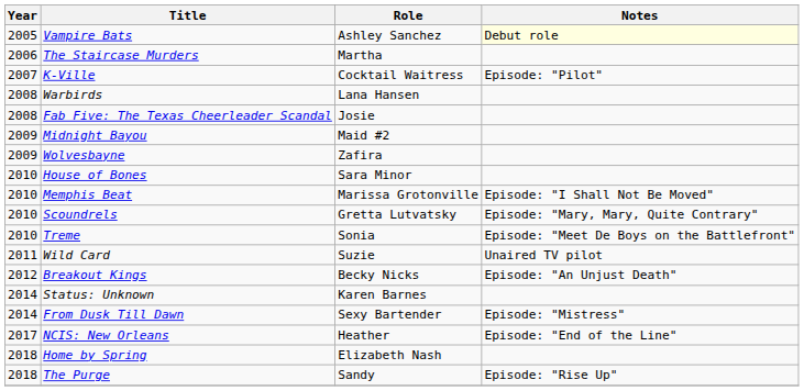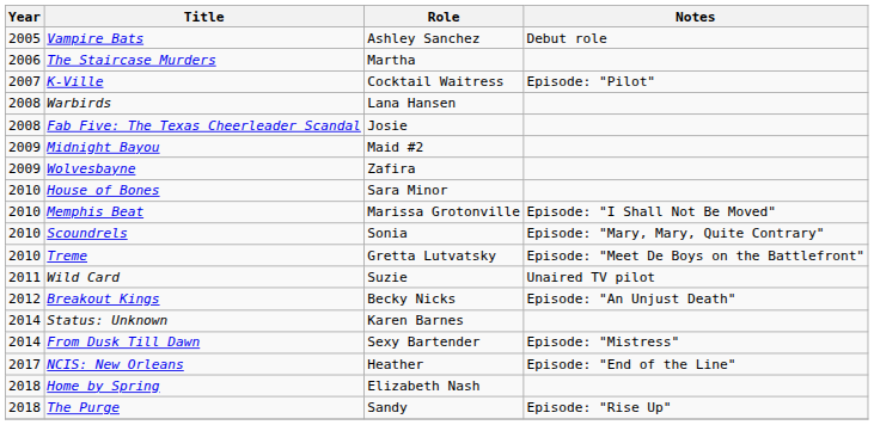 <table class="wikitable sortable">
 <tr>
 <th>Year</th>
 <th>Title</th>
 <th>Role</th>
 <th class="unsortable">Notes</th>
 </tr>
 <tr>
 <td>2005</td>
 <td><em><a href='#'>Vampire Bats</a></em></td>
 <td>Ashley Sanchez</td>
-<td style="background: lightyellow;">Debut role</td>
+<td>Debut role</td>
 </tr>
 <tr>
 <td>2006</td>
 <td><em><a href='#'>The Staircase Murders</a></em></td>
 <td>Martha</td>
 <td></td>
 </tr>
 <tr>
 <td>2007</td>
 <td><em><a href='#'>K-Ville</a></em></td>
 <td>Cocktail Waitress</td>
 <td>Episode: "Pilot"</td>
 </tr>
 <tr>
 <td>2008</td>
 <td><em>Warbirds</em></td>
 <td>Lana Hansen</td>
 <td></td>
 </tr>
 <tr>
 <td>2008</td>
 <td><em><a href='#'>Fab Five: The Texas Cheerleader Scandal</a></em></td>
 <td>Josie</td>
 <td></td>
 </tr>
 <tr>
 <td>2009</td>
 <td><em><a href='#'>Midnight Bayou</a></em></td>
 <td>Maid #2</td>
 <td></td>
 </tr>
 <tr>
 <td>2009</td>
 <td><em><a href='#'>Wolvesbayne</a></em></td>
 <td>Zafira</td>
 <td></td>
 </tr>
 <tr>
 <td>2010</td>
 <td><em><a href='#'>House of Bones</a></em></td>
 <td>Sara Minor</td>
 <td></td>
 </tr>
 <tr>
 <td>2010</td>
 <td><em><a href='#'>Memphis Beat</a></em></td>
 <td>Marissa Grotonville</td>
 <td>Episode: "I Shall Not Be Moved"</td>
 </tr>
 <tr>
 <td>2010</td>
 <td><em><a href='#'>Scoundrels</a></em></td>
-<td>Gretta Lutvatsky</td>
+<td>Sonia</td>
 <td>Episode: "Mary, Mary, Quite Contrary"</td>
 </tr>
 <tr>
 <td>2010</td>
 <td><em><a href='#'>Treme</a></em></td>
-<td>Sonia</td>
+<td>Gretta Lutvatsky</td>
 <td>Episode: "Meet De Boys on the Battlefront"</td>
 </tr>
 <tr>
 <td>2011</td>
 <td><em>Wild Card</em></td>
 <td>Suzie</td>
 <td>Unaired TV pilot</td>
 </tr>
 <tr>
 <td>2012</td>
 <td><em><a href='#'>Breakout Kings</a></em></td>
 <td>Becky Nicks</td>
 <td>Episode: "An Unjust Death"</td>
 </tr>
 <tr>
 <td>2014</td>
 <td><em>Status: Unknown</em></td>
 <td>Karen Barnes</td>
 <td></td>
 </tr>
 <tr>
 <td>2014</td>
 <td><em><a href='#'>From Dusk Till Dawn</a></em></td>
 <td>Sexy Bartender</td>
 <td>Episode: "Mistress"</td>
 </tr>
 <tr>
 <td>2017</td>
 <td><em><a href='#'>NCIS: New Orleans</a></em></td>
 <td>Heather</td>
 <td>Episode: "End of the Line"</td>
 </tr>
 <tr>
 <td>2018</td>
 <td><em><a href='#'>Home by Spring</a></em></td>
 <td>Elizabeth Nash</td>
 <td></td>
 </tr>
 <tr>
 <td>2018</td>
 <td><em><a href='#'>The Purge</a></em></td>
 <td>Sandy</td>
 <td>Episode: "Rise Up"</td>
 </tr>
 <tr>
 </tr>
 </table>
